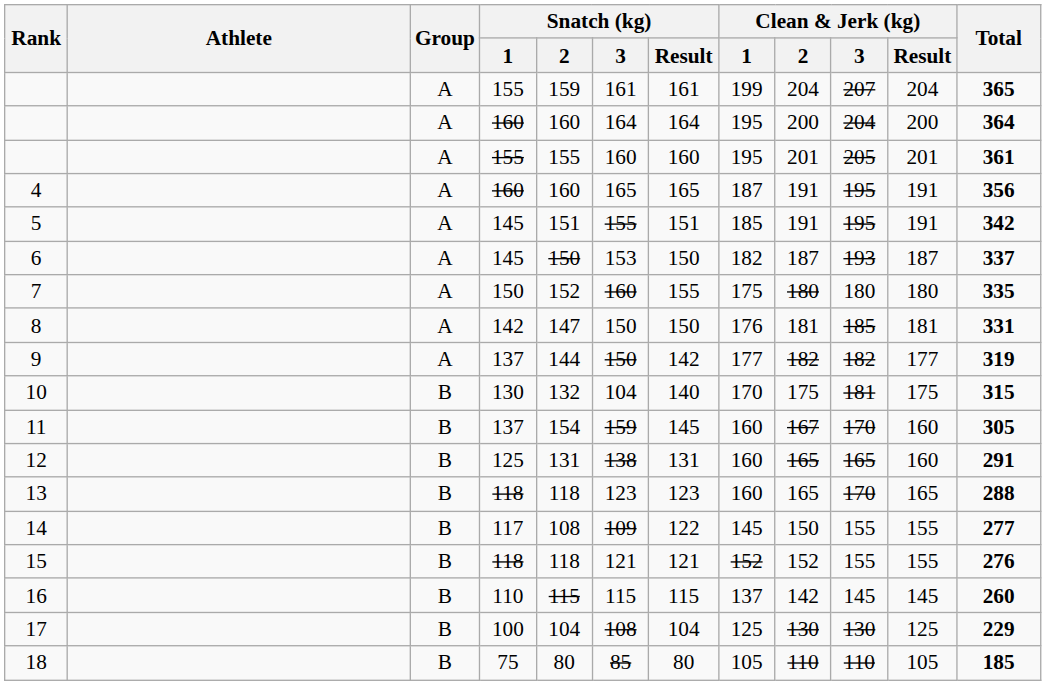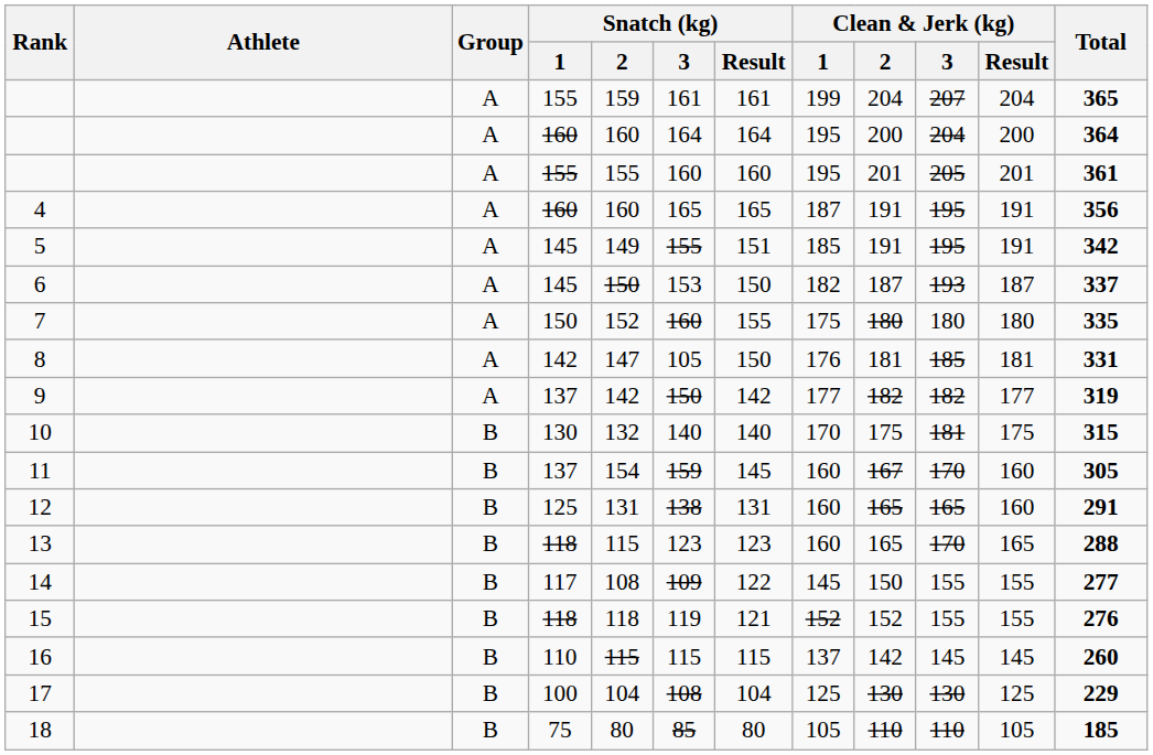 <table class = "wikitable" style="text-align:center;">
 <tr>
 <th rowspan=2 width=40>Rank</th>
 <th rowspan=2 width=250>Athlete</th>
 <th rowspan=2 width=40>Group</th>
 <th colspan=4>Snatch (kg)</th>
 <th colspan=4>Clean & Jerk (kg)</th>
 <th rowspan=2 width=55>Total</th>
 </tr>
 <tr>
 <th width=35>1</th>
 <th width=35>2</th>
 <th width=35>3</th>
 <th width=45>Result</th>
 <th width=35>1</th>
 <th width=35>2</th>
 <th width=35>3</th>
 <th width=45>Result</th>
 </tr>
 <tr>
 <td></td>
 <td align=left></td>
 <td>A</td>
 <td>155</td>
 <td>159</td>
 <td>161</td>
 <td>161</td>
 <td>199</td>
 <td>204</td>
 <td><s>207</s></td>
 <td>204</td>
 <td><strong>365</strong></td>
 </tr>
 <tr>
 <td></td>
 <td align=left></td>
 <td>A</td>
 <td><s>160</s></td>
 <td>160</td>
 <td>164</td>
 <td>164</td>
 <td>195</td>
 <td>200</td>
 <td><s>204</s></td>
 <td>200</td>
 <td><strong>364</strong></td>
 </tr>
 <tr>
 <td></td>
 <td align=left></td>
 <td>A</td>
 <td><s>155</s></td>
 <td>155</td>
 <td>160</td>
 <td>160</td>
 <td>195</td>
 <td>201</td>
 <td><s>205</s></td>
 <td>201</td>
 <td><strong>361</strong></td>
 </tr>
 <tr>
 <td>4</td>
 <td align=left></td>
 <td>A</td>
 <td><s>160</s></td>
 <td>160</td>
 <td>165</td>
 <td>165</td>
 <td>187</td>
 <td>191</td>
 <td><s>195</s></td>
 <td>191</td>
 <td><strong>356</strong></td>
 </tr>
 <tr>
 <td>5</td>
 <td align=left></td>
 <td>A</td>
 <td>145</td>
-<td>151</td>
+<td>149</td>
 <td><s>155</s></td>
 <td>151</td>
 <td>185</td>
 <td>191</td>
 <td><s>195</s></td>
 <td>191</td>
 <td><strong>342</strong></td>
 </tr>
 <tr>
 <td>6</td>
 <td align=left></td>
 <td>A</td>
 <td>145</td>
 <td><s>150</s></td>
 <td>153</td>
 <td>150</td>
 <td>182</td>
 <td>187</td>
 <td><s>193</s></td>
 <td>187</td>
 <td><strong>337</strong></td>
 </tr>
 <tr>
 <td>7</td>
 <td align=left></td>
 <td>A</td>
 <td>150</td>
 <td>152</td>
 <td><s>160</s></td>
 <td>155</td>
 <td>175</td>
 <td><s>180</s></td>
 <td>180</td>
 <td>180</td>
 <td><strong>335</strong></td>
 </tr>
 <tr>
 <td>8</td>
 <td align=left></td>
 <td>A</td>
 <td>142</td>
 <td>147</td>
-<td>150</td>
+<td>105</td>
 <td>150</td>
 <td>176</td>
 <td>181</td>
 <td><s>185</s></td>
 <td>181</td>
 <td><strong>331</strong></td>
 </tr>
 <tr>
 <td>9</td>
 <td align=left></td>
 <td>A</td>
 <td>137</td>
-<td>144</td>
+<td>142</td>
 <td><s>150</s></td>
 <td>142</td>
 <td>177</td>
 <td><s>182</s></td>
 <td><s>182</s></td>
 <td>177</td>
 <td><strong>319</strong></td>
 </tr>
 <tr>
 <td>10</td>
 <td align=left></td>
 <td>B</td>
 <td>130</td>
 <td>132</td>
-<td>104</td>
+<td>140</td>
 <td>140</td>
 <td>170</td>
 <td>175</td>
 <td><s>181</s></td>
 <td>175</td>
 <td><strong>315</strong></td>
 </tr>
 <tr>
 <td>11</td>
 <td align=left></td>
 <td>B</td>
 <td>137</td>
 <td>154</td>
 <td><s>159</s></td>
 <td>145</td>
 <td>160</td>
 <td><s>167</s></td>
 <td><s>170</s></td>
 <td>160</td>
 <td><strong>305</strong></td>
 </tr>
 <tr>
 <td>12</td>
 <td align=left></td>
 <td>B</td>
 <td>125</td>
 <td>131</td>
 <td><s>138</s></td>
 <td>131</td>
 <td>160</td>
 <td><s>165</s></td>
 <td><s>165</s></td>
 <td>160</td>
 <td><strong>291</strong></td>
 </tr>
 <tr>
 <td>13</td>
 <td align=left></td>
 <td>B</td>
 <td><s>118</s></td>
-<td>118</td>
+<td>115</td>
 <td>123</td>
 <td>123</td>
 <td>160</td>
 <td>165</td>
 <td><s>170</s></td>
 <td>165</td>
 <td><strong>288</strong></td>
 </tr>
 <tr>
 <td>14</td>
 <td align=left></td>
 <td>B</td>
 <td>117</td>
 <td>108</td>
 <td><s>109</s></td>
 <td>122</td>
 <td>145</td>
 <td>150</td>
 <td>155</td>
 <td>155</td>
 <td><strong>277</strong></td>
 </tr>
 <tr>
 <td>15</td>
 <td align=left></td>
 <td>B</td>
 <td><s>118</s></td>
 <td>118</td>
-<td>121</td>
+<td>119</td>
 <td>121</td>
 <td><s>152</s></td>
 <td>152</td>
 <td>155</td>
 <td>155</td>
 <td><strong>276</strong></td>
 </tr>
 <tr>
 <td>16</td>
 <td align=left></td>
 <td>B</td>
 <td>110</td>
 <td><s>115</s></td>
 <td>115</td>
 <td>115</td>
 <td>137</td>
 <td>142</td>
 <td>145</td>
 <td>145</td>
 <td><strong>260</strong></td>
 </tr>
 <tr>
 <td>17</td>
 <td align=left></td>
 <td>B</td>
 <td>100</td>
 <td>104</td>
 <td><s>108</s></td>
 <td>104</td>
 <td>125</td>
 <td><s>130</s></td>
 <td><s>130</s></td>
 <td>125</td>
 <td><strong>229</strong></td>
 </tr>
 <tr>
 <td>18</td>
 <td align=left></td>
 <td>B</td>
 <td>75</td>
 <td>80</td>
 <td><s>85</s></td>
 <td>80</td>
 <td>105</td>
 <td><s>110</s></td>
 <td><s>110</s></td>
 <td>105</td>
 <td><strong>185</strong></td>
 </tr>
 </table>
